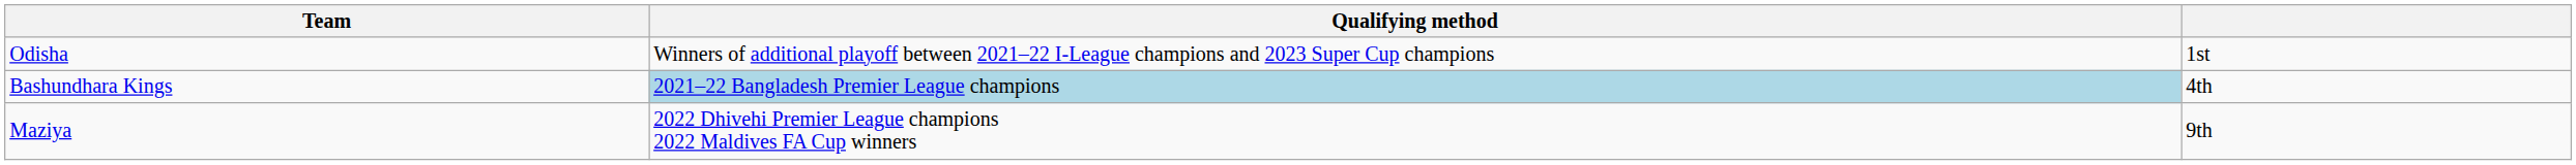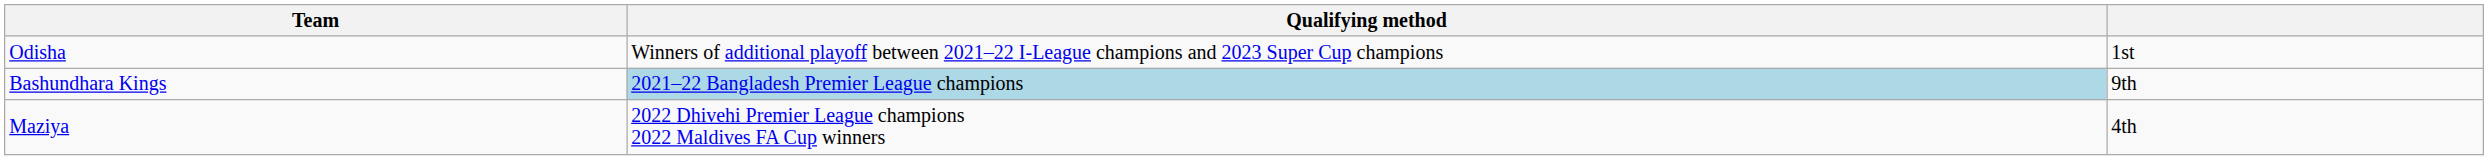 <table class="wikitable" style="table-layout:fixed;width:100%;">
 <tr>
 <th width=25%>Team</th>
 <th width=60%>Qualifying method</th>
 <th width=15%> </th>
 </tr>
 <tr>
 <td> <a href='#'>Odisha</a></td>
 <td>Winners of <a href='#'>additional playoff</a> between <a href='#'>2021–22 I-League</a> champions and <a href='#'>2023 Super Cup</a> champions</td>
 <td>1st</td>
 </tr>
 <tr>
 <td> <a href='#'>Bashundhara Kings</a></td>
 <td style="background: lightblue;"><a href='#'>2021–22 Bangladesh Premier League</a> champions</td>
-<td>4th </td>
+<td>9th </td>
 </tr>
 <tr>
 <td> <a href='#'>Maziya</a></td>
 <td><a href='#'>2022 Dhivehi Premier League</a> champions<br><a href='#'>2022 Maldives FA Cup</a> winners</td>
-<td>9th </td>
+<td>4th </td>
 </tr>
 </table>
